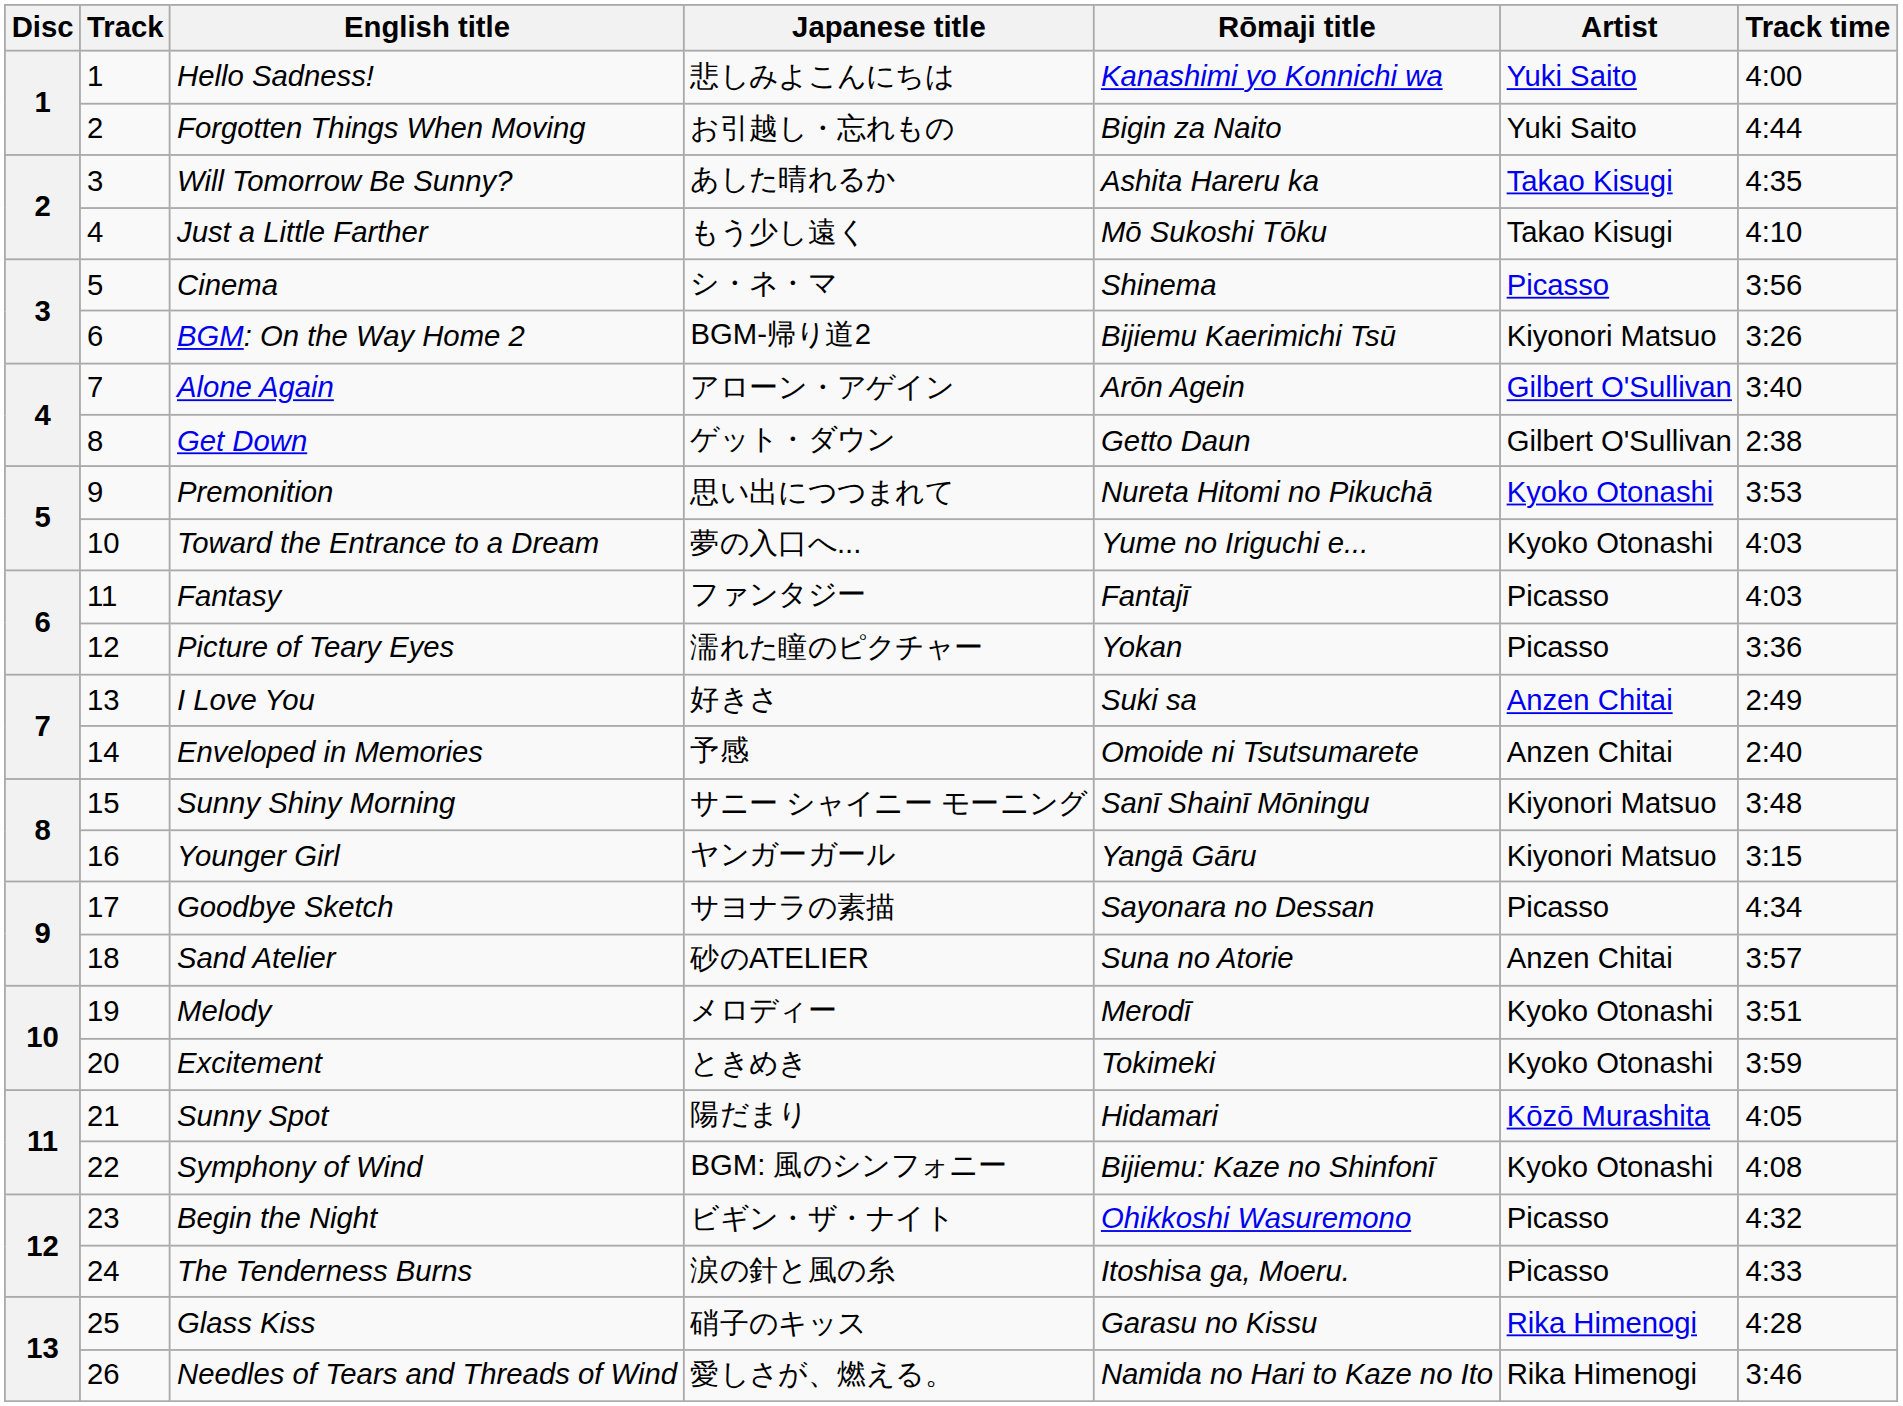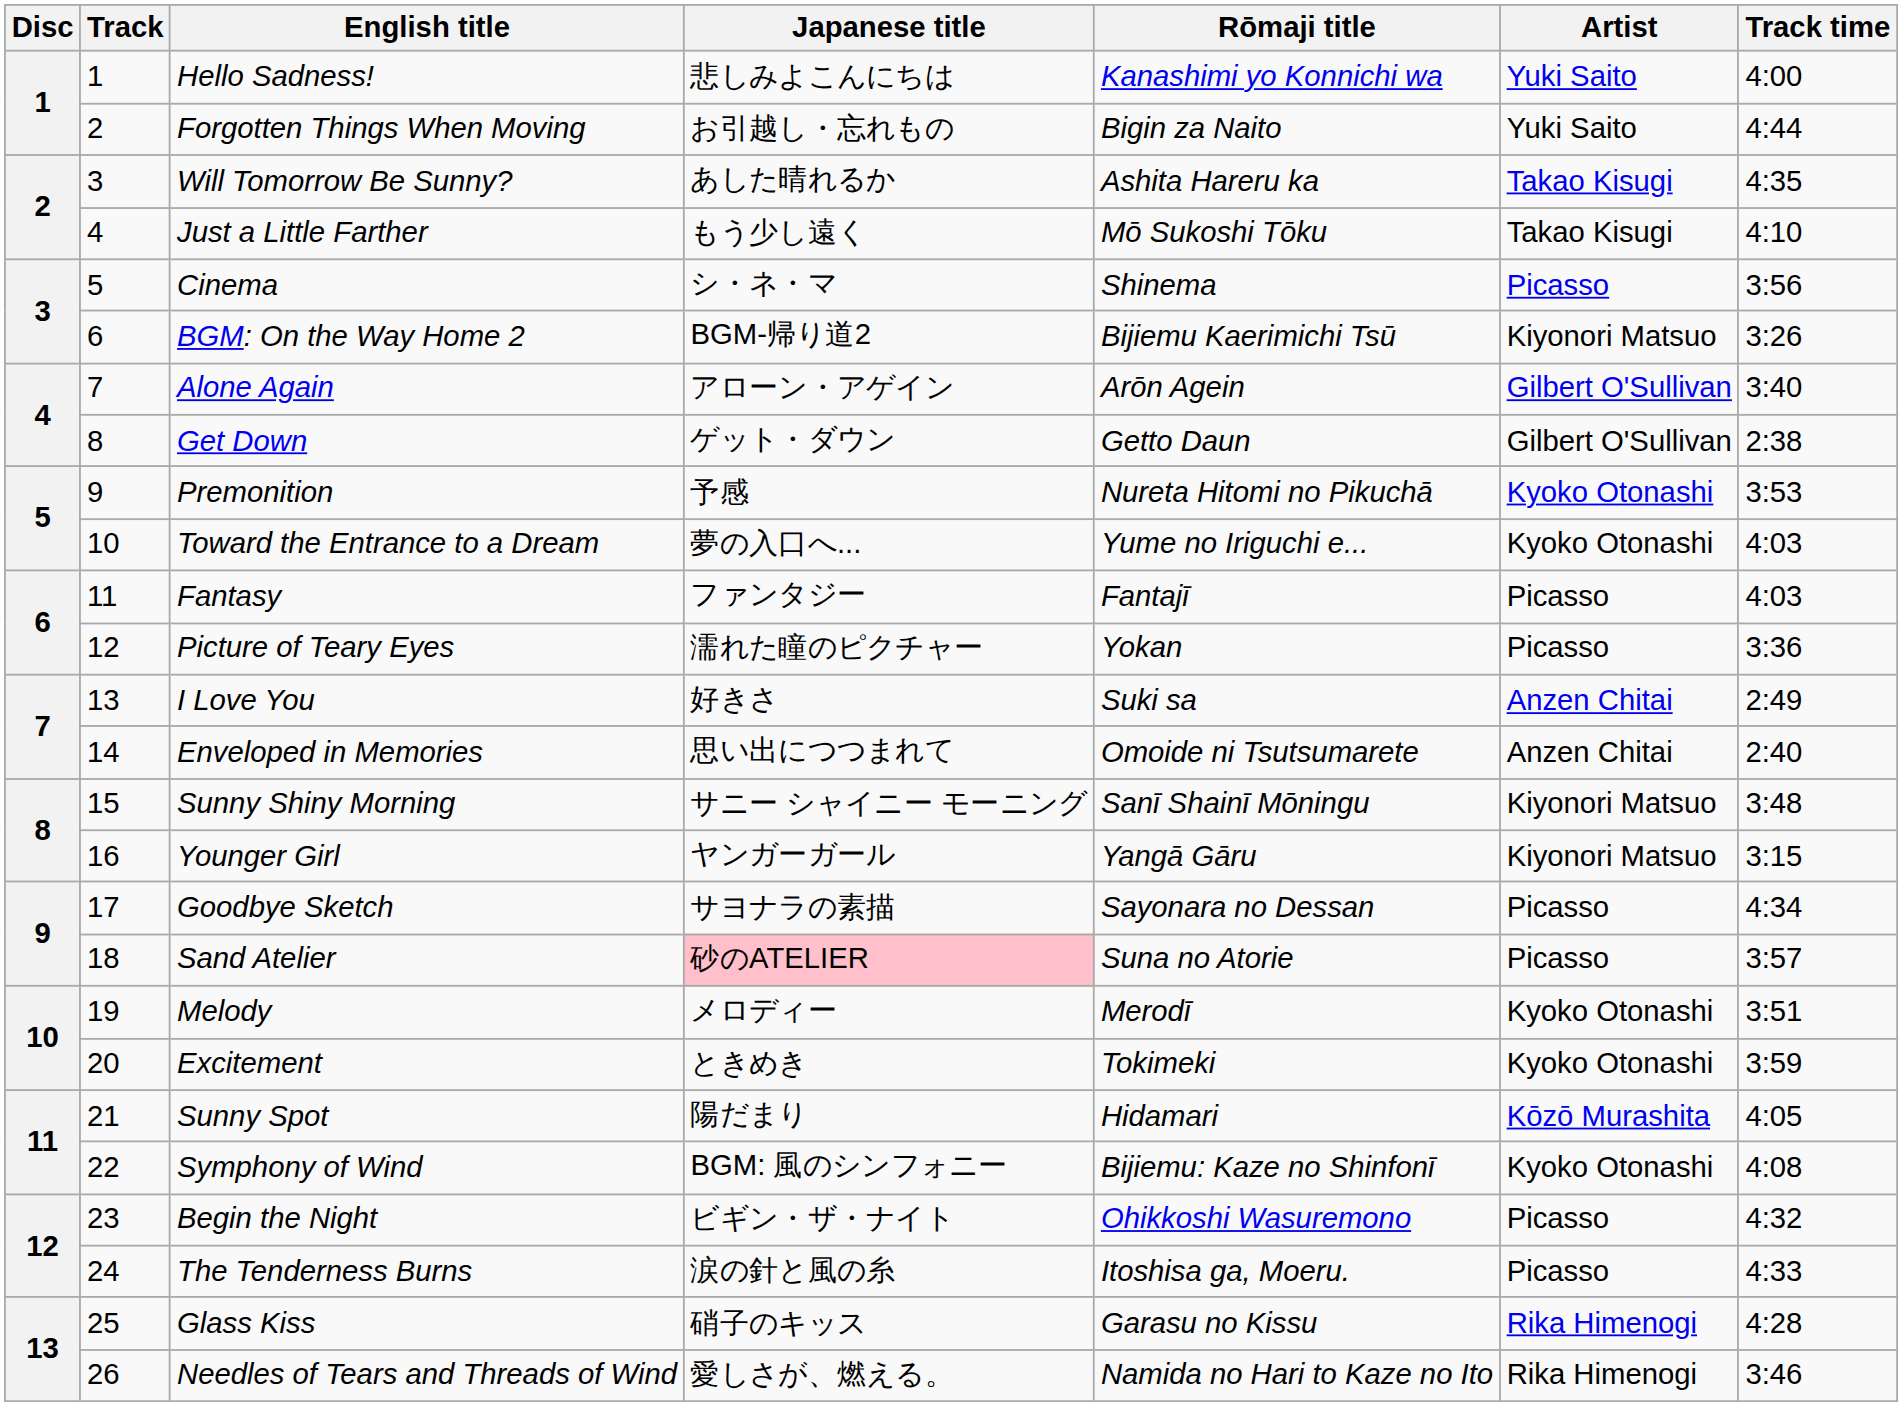 <table class="wikitable" style="margin-top:.4em; text-align:left">
 <tr>
 <th>Disc</th>
 <th>Track</th>
 <th>English title</th>
 <th>Japanese title</th>
 <th>Rōmaji title</th>
 <th>Artist</th>
 <th>Track time</th>
 </tr>
 <tr>
 <th rowspan=2>1</th>
 <td>1</td>
 <td><em>Hello Sadness!</em></td>
 <td>悲しみよこんにちは</td>
 <td><em><a href='#'>Kanashimi yo Konnichi wa</a></em></td>
 <td><a href='#'>Yuki Saito</a></td>
 <td>4:00</td>
 </tr>
 <tr>
 <td>2</td>
 <td><em>Forgotten Things When Moving</em></td>
 <td>お引越し・忘れもの</td>
 <td><em>Bigin za Naito</em></td>
 <td>Yuki Saito</td>
 <td>4:44</td>
 </tr>
 <tr>
 <th rowspan=2>2</th>
 <td>3</td>
 <td><em>Will Tomorrow Be Sunny?</em></td>
 <td>あした晴れるか</td>
 <td><em>Ashita Hareru ka</em></td>
 <td><a href='#'>Takao Kisugi</a></td>
 <td>4:35</td>
 </tr>
 <tr>
 <td>4</td>
 <td><em>Just a Little Farther</em></td>
 <td>もう少し遠く</td>
 <td><em>Mō Sukoshi Tōku</em></td>
 <td>Takao Kisugi</td>
 <td>4:10</td>
 </tr>
 <tr>
 <th rowspan=2>3</th>
 <td>5</td>
 <td><em>Cinema</em></td>
 <td>シ・ネ・マ</td>
 <td><em>Shinema</em></td>
 <td><a href='#'>Picasso</a></td>
 <td>3:56</td>
 </tr>
 <tr>
 <td>6</td>
 <td><em><a href='#'>BGM</a>: On the Way Home 2</em></td>
 <td>BGM-帰り道2</td>
 <td><em>Bijiemu Kaerimichi Tsū</em></td>
 <td>Kiyonori Matsuo</td>
 <td>3:26</td>
 </tr>
 <tr>
 <th rowspan=2>4</th>
 <td>7</td>
 <td><em><a href='#'>Alone Again</a></em></td>
 <td>アローン・アゲイン</td>
 <td><em>Arōn Agein</em></td>
 <td><a href='#'>Gilbert O'Sullivan</a></td>
 <td>3:40</td>
 </tr>
 <tr>
 <td>8</td>
 <td><em><a href='#'>Get Down</a></em></td>
 <td>ゲット・ダウン</td>
 <td><em>Getto Daun</em></td>
 <td>Gilbert O'Sullivan</td>
 <td>2:38</td>
 </tr>
 <tr>
 <th rowspan=2>5</th>
 <td>9</td>
 <td><em>Premonition</em></td>
-<td>思い出につつまれて</td>
+<td>予感</td>
 <td><em>Nureta Hitomi no Pikuchā</em></td>
 <td><a href='#'>Kyoko Otonashi</a></td>
 <td>3:53</td>
 </tr>
 <tr>
 <td>10</td>
 <td><em>Toward the Entrance to a Dream</em></td>
 <td>夢の入口へ...</td>
 <td><em>Yume no Iriguchi e...</em></td>
 <td>Kyoko Otonashi</td>
 <td>4:03</td>
 </tr>
 <tr>
 <th rowspan=2>6</th>
 <td>11</td>
 <td><em>Fantasy</em></td>
 <td>ファンタジー</td>
 <td><em>Fantajī</em></td>
 <td>Picasso</td>
 <td>4:03</td>
 </tr>
 <tr>
 <td>12</td>
 <td><em>Picture of Teary Eyes</em></td>
 <td>濡れた瞳のピクチャー</td>
 <td><em>Yokan</em></td>
 <td>Picasso</td>
 <td>3:36</td>
 </tr>
 <tr>
 <th rowspan=2>7</th>
 <td>13</td>
 <td><em>I Love You</em></td>
 <td>好きさ</td>
 <td><em>Suki sa</em></td>
 <td><a href='#'>Anzen Chitai</a></td>
 <td>2:49</td>
 </tr>
 <tr>
 <td>14</td>
 <td><em>Enveloped in Memories</em></td>
-<td>予感</td>
+<td>思い出につつまれて</td>
 <td><em>Omoide ni Tsutsumarete</em></td>
 <td>Anzen Chitai</td>
 <td>2:40</td>
 </tr>
 <tr>
 <th rowspan=2>8</th>
 <td>15</td>
 <td><em>Sunny Shiny Morning</em></td>
 <td>サニー シャイニー モーニング</td>
 <td><em>Sanī Shainī Mōningu</em></td>
 <td>Kiyonori Matsuo</td>
 <td>3:48</td>
 </tr>
 <tr>
 <td>16</td>
 <td><em>Younger Girl</em></td>
 <td>ヤンガーガール</td>
 <td><em>Yangā Gāru</em></td>
 <td>Kiyonori Matsuo</td>
 <td>3:15</td>
 </tr>
 <tr>
 <th rowspan=2>9</th>
 <td>17</td>
 <td><em>Goodbye Sketch</em></td>
 <td>サヨナラの素描</td>
 <td><em>Sayonara no Dessan</em></td>
 <td>Picasso</td>
 <td>4:34</td>
 </tr>
 <tr>
 <td>18</td>
 <td><em>Sand Atelier</em></td>
-<td>砂のATELIER</td>
+<td style="background: pink;">砂のATELIER</td>
 <td><em>Suna no Atorie</em></td>
-<td>Anzen Chitai</td>
+<td>Picasso</td>
 <td>3:57</td>
 </tr>
 <tr>
 <th rowspan=2>10</th>
 <td>19</td>
 <td><em>Melody</em></td>
 <td>メロディー</td>
 <td><em>Merodī</em></td>
 <td>Kyoko Otonashi</td>
 <td>3:51</td>
 </tr>
 <tr>
 <td>20</td>
 <td><em>Excitement</em></td>
 <td>ときめき</td>
 <td><em>Tokimeki</em></td>
 <td>Kyoko Otonashi</td>
 <td>3:59</td>
 </tr>
 <tr>
 <th rowspan=2>11</th>
 <td>21</td>
 <td><em>Sunny Spot</em></td>
 <td>陽だまり</td>
 <td><em>Hidamari</em></td>
 <td><a href='#'>Kōzō Murashita</a></td>
 <td>4:05</td>
 </tr>
 <tr>
 <td>22</td>
 <td><em>Symphony of Wind</em></td>
 <td>BGM: 風のシンフォニー</td>
 <td><em>Bijiemu: Kaze no Shinfonī</em></td>
 <td>Kyoko Otonashi</td>
 <td>4:08</td>
 </tr>
 <tr>
 <th rowspan=2>12</th>
 <td>23</td>
 <td><em>Begin the Night</em></td>
 <td>ビギン・ザ・ナイト</td>
 <td><em><a href='#'>Ohikkoshi Wasuremono</a></em></td>
 <td>Picasso</td>
 <td>4:32</td>
 </tr>
 <tr>
 <td>24</td>
 <td><em>The Tenderness Burns</em></td>
 <td>涙の針と風の糸</td>
 <td><em>Itoshisa ga, Moeru.</em></td>
 <td>Picasso</td>
 <td>4:33</td>
 </tr>
 <tr>
 <th rowspan=2>13</th>
 <td>25</td>
 <td><em>Glass Kiss</em></td>
 <td>硝子のキッス</td>
 <td><em>Garasu no Kissu</em></td>
 <td><a href='#'>Rika Himenogi</a></td>
 <td>4:28</td>
 </tr>
 <tr>
 <td>26</td>
 <td><em>Needles of Tears and Threads of Wind</em></td>
 <td>愛しさが、燃える。</td>
 <td><em>Namida no Hari to Kaze no Ito</em></td>
 <td>Rika Himenogi</td>
 <td>3:46</td>
 </tr>
 </table>
